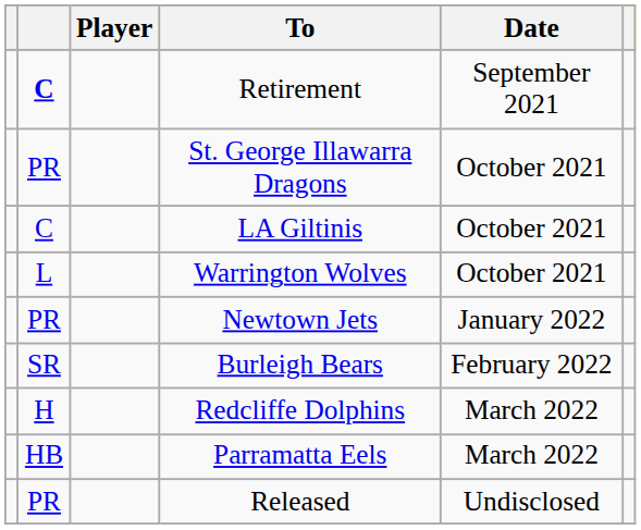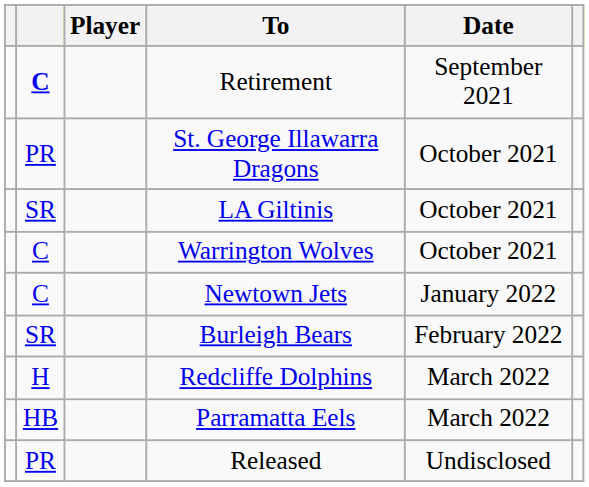 <table class="wikitable sortable"  style="width:50%; font-size:85%;">
 <tr style="background:#fff000;">
 <th></th>
 <th></th>
 <th>Player</th>
 <th>To</th>
 <th>Date</th>
 <th></th>
 </tr>
 <tr>
 <td align=center></td>
 <td align=center><strong><a href='#'>C</a></strong></td>
 <td align=center></td>
 <td align=center>Retirement</td>
 <td align=center>September 2021</td>
 <td align=center></td>
 </tr>
 <tr>
 <td align=center></td>
 <td align=center><a href='#'>PR</a></td>
 <td align=center></td>
 <td align=center> <a href='#'>St. George Illawarra Dragons</a></td>
 <td align=center>October 2021</td>
 <td align=center></td>
 </tr>
 <tr>
 <td align=center></td>
-<td align=center><a href='#'>C</a></td>
+<td align=center><a href='#'>SR</a></td>
 <td align=center></td>
 <td align=center> <a href='#'>LA Giltinis</a></td>
 <td align=center>October 2021</td>
 <td align=center></td>
 </tr>
 <tr>
 <td align=center></td>
-<td align=center><a href='#'>L</a></td>
+<td align=center><a href='#'>C</a></td>
 <td align=center></td>
 <td align=center> <a href='#'>Warrington Wolves</a></td>
 <td align=center>October 2021</td>
 <td align=center></td>
 </tr>
 <tr>
 <td align=center></td>
-<td align=center><a href='#'>PR</a></td>
+<td align=center><a href='#'>C</a></td>
 <td align=center></td>
 <td align=center> <a href='#'>Newtown Jets</a></td>
 <td align=center>January 2022</td>
 <td align=center></td>
 </tr>
 <tr>
 <td align=center></td>
 <td align=center><a href='#'>SR</a></td>
 <td align=center></td>
 <td align=center> <a href='#'>Burleigh Bears</a></td>
 <td align=center>February 2022</td>
 <td align=center></td>
 </tr>
 <tr>
 <td align=center></td>
 <td align=center><a href='#'>H</a></td>
 <td align=center></td>
 <td align=center> <a href='#'>Redcliffe Dolphins</a></td>
 <td align=center>March 2022</td>
 <td align=center></td>
 </tr>
 <tr>
 <td align=center></td>
 <td align=center><a href='#'>HB</a></td>
 <td align=center></td>
 <td align=center> <a href='#'>Parramatta Eels</a></td>
 <td align=center>March 2022</td>
 <td align=center></td>
 </tr>
 <tr>
 <td align=center></td>
 <td align=center><a href='#'>PR</a></td>
 <td align=center></td>
 <td align=center>Released</td>
 <td align=center>Undisclosed</td>
 <td align=center></td>
 </tr>
 </table>
